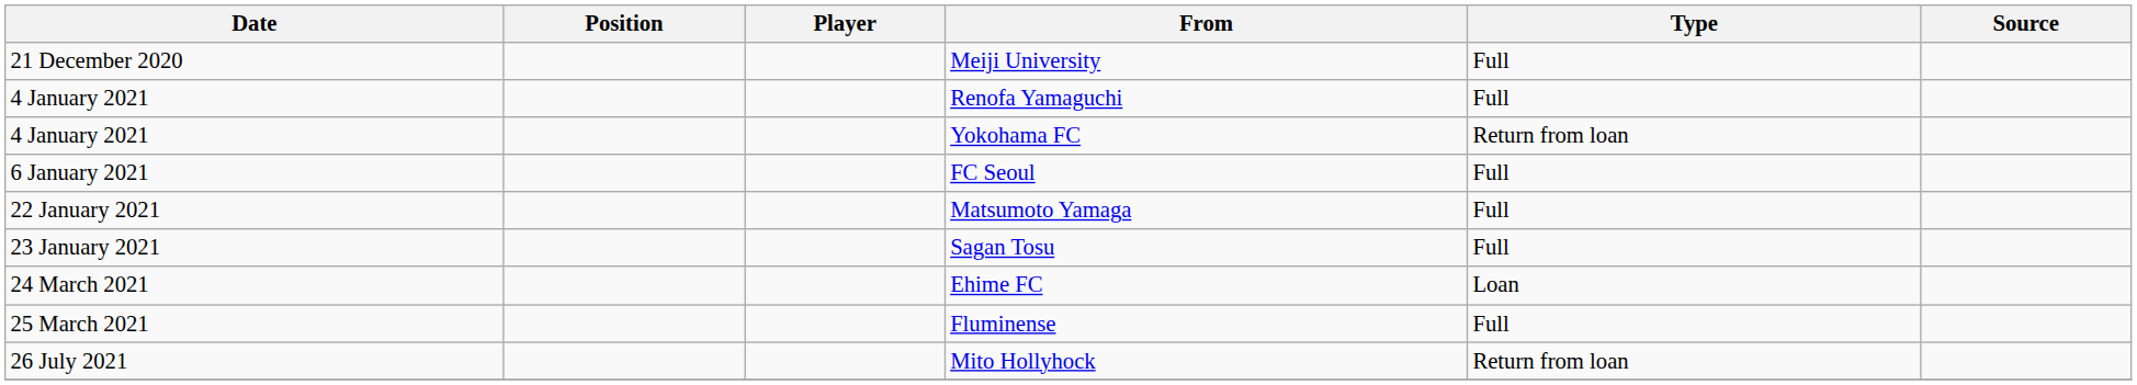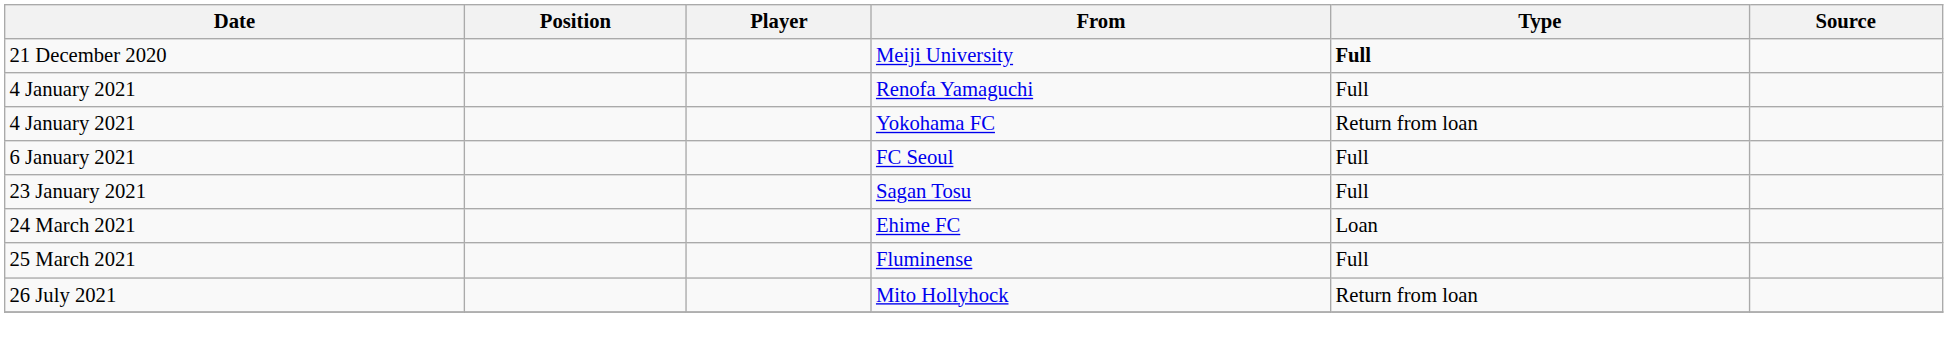 <table class="wikitable sortable" style="width:90%; text-align:center; font-size:95%; text-align:left;">
 <tr>
 <th>Date</th>
 <th>Position</th>
 <th>Player</th>
 <th>From</th>
 <th>Type</th>
 <th>Source</th>
 </tr>
 <tr>
 <td>21 December 2020</td>
 <td></td>
 <td></td>
 <td> <a href='#'>Meiji University</a></td>
-<td>Full</td>
+<td><strong>Full</strong></td>
 <td></td>
 </tr>
 <tr>
 <td>4 January 2021</td>
 <td></td>
 <td></td>
 <td> <a href='#'>Renofa Yamaguchi</a></td>
 <td>Full</td>
 <td></td>
 </tr>
 <tr>
 <td>4 January 2021</td>
 <td></td>
 <td></td>
 <td> <a href='#'>Yokohama FC</a></td>
 <td>Return from loan</td>
 <td></td>
 </tr>
 <tr>
 <td>6 January 2021</td>
 <td></td>
 <td></td>
 <td> <a href='#'>FC Seoul</a></td>
-<td>Full</td>
-<td></td>
-</tr>
-<tr>
-<td>22 January 2021</td>
-<td></td>
-<td></td>
-<td> <a href='#'>Matsumoto Yamaga</a></td>
 <td>Full</td>
 <td></td>
 </tr>
 <tr>
 <td>23 January 2021</td>
 <td></td>
 <td></td>
 <td> <a href='#'>Sagan Tosu</a></td>
 <td>Full</td>
 <td></td>
 </tr>
 <tr>
 <td>24 March 2021</td>
 <td></td>
 <td></td>
 <td> <a href='#'>Ehime FC</a></td>
 <td>Loan</td>
 <td></td>
 </tr>
 <tr>
 <td>25 March 2021</td>
 <td></td>
 <td></td>
 <td> <a href='#'>Fluminense</a></td>
 <td>Full</td>
 <td></td>
 </tr>
 <tr>
 <td>26 July 2021</td>
 <td></td>
 <td></td>
 <td> <a href='#'>Mito Hollyhock</a></td>
 <td>Return from loan</td>
 <td></td>
 </tr>
 <tr>
 </tr>
 </table>
